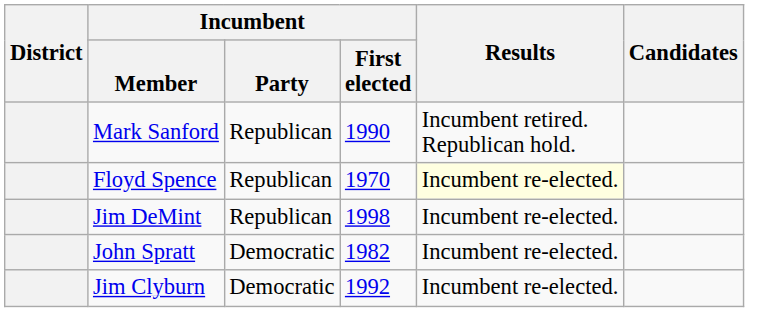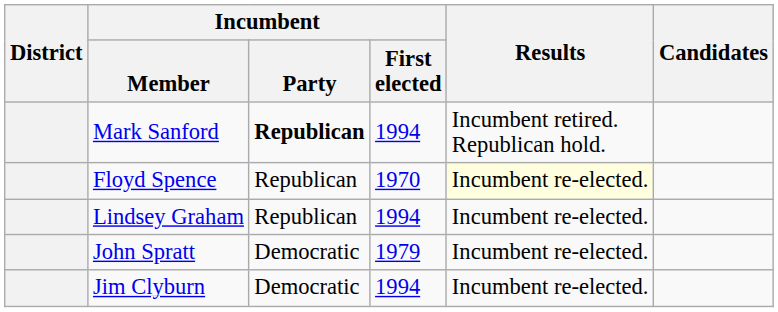 <table class="wikitable sortable">
 <tr>
 <th rowspan=2>District</th>
 <th colspan=3>Incumbent</th>
 <th rowspan=2>Results</th>
 <th rowspan=2 class="unsortable">Candidates</th>
 </tr>
 <tr valign=bottom>
 <th>Member</th>
 <th>Party</th>
 <th>First<br>elected</th>
 </tr>
 <tr>
 <th></th>
 <td><a href='#'>Mark Sanford</a></td>
-<td>Republican</td>
-<td><a href='#'>1990</a></td>
+<td><strong>Republican</strong></td>
+<td><a href='#'>1994</a></td>
 <td>Incumbent retired.<br>Republican hold.</td>
 <td nowrap></td>
 </tr>
 <tr>
 <th></th>
 <td><a href='#'>Floyd Spence</a></td>
 <td>Republican</td>
 <td><a href='#'>1970</a></td>
 <td style="background: lightyellow;">Incumbent re-elected.</td>
 <td nowrap></td>
 </tr>
 <tr>
 <th></th>
-<td><a href='#'>Jim DeMint</a></td>
+<td><a href='#'>Lindsey Graham</a></td>
 <td>Republican</td>
-<td><a href='#'>1998</a></td>
+<td><a href='#'>1994</a></td>
 <td>Incumbent re-elected.</td>
 <td nowrap></td>
 </tr>
 <tr>
 <th></th>
 <td><a href='#'>John Spratt</a></td>
 <td>Democratic</td>
-<td><a href='#'>1982</a></td>
+<td><a href='#'>1979</a></td>
 <td>Incumbent re-elected.</td>
 <td nowrap></td>
 </tr>
 <tr>
 <th></th>
 <td><a href='#'>Jim Clyburn</a></td>
 <td>Democratic</td>
-<td><a href='#'>1992</a></td>
+<td><a href='#'>1994</a></td>
 <td>Incumbent re-elected.</td>
 <td nowrap></td>
 </tr>
 </table>
